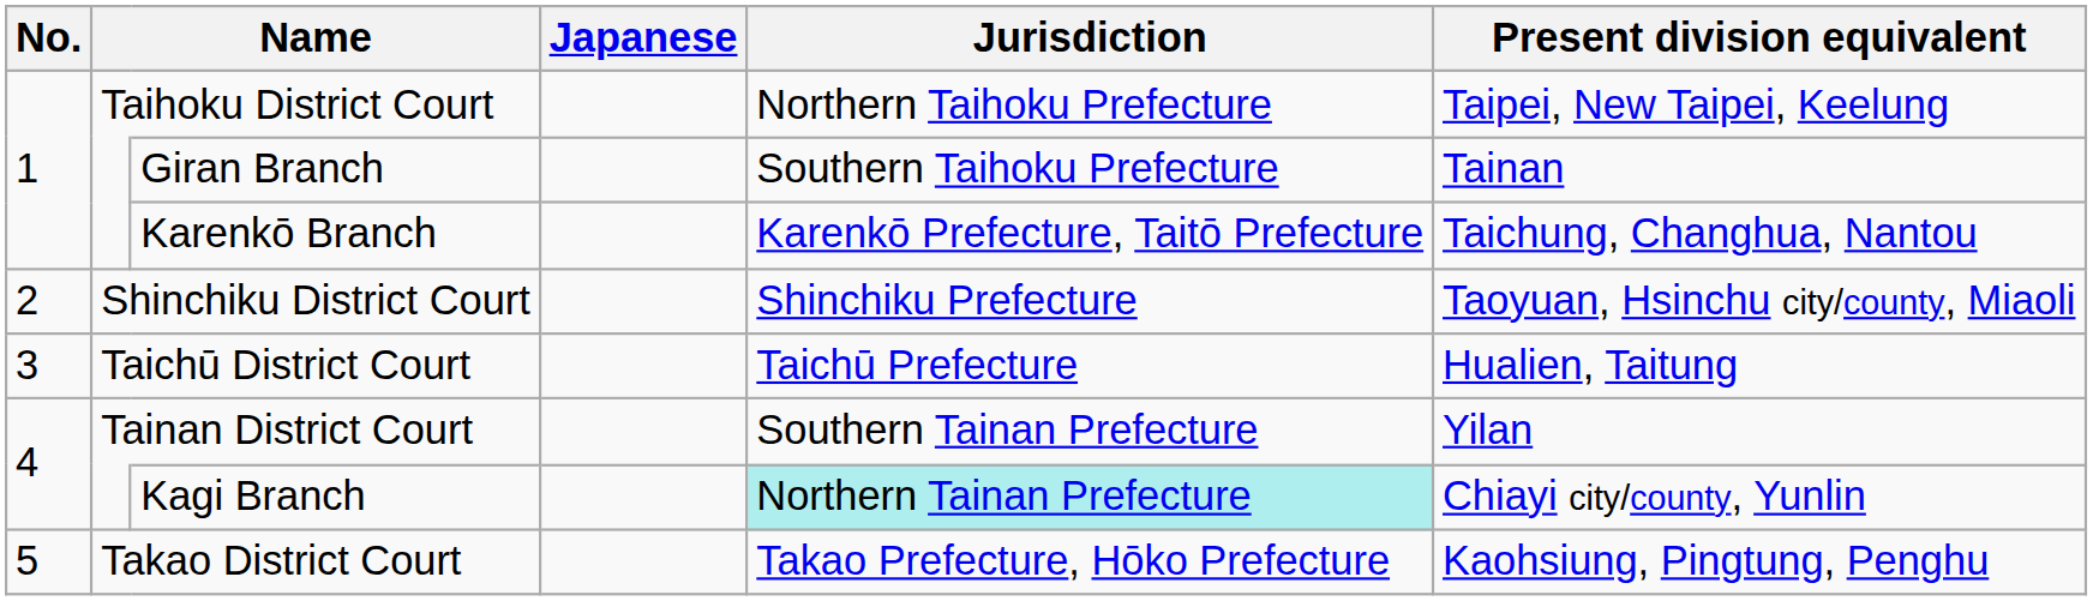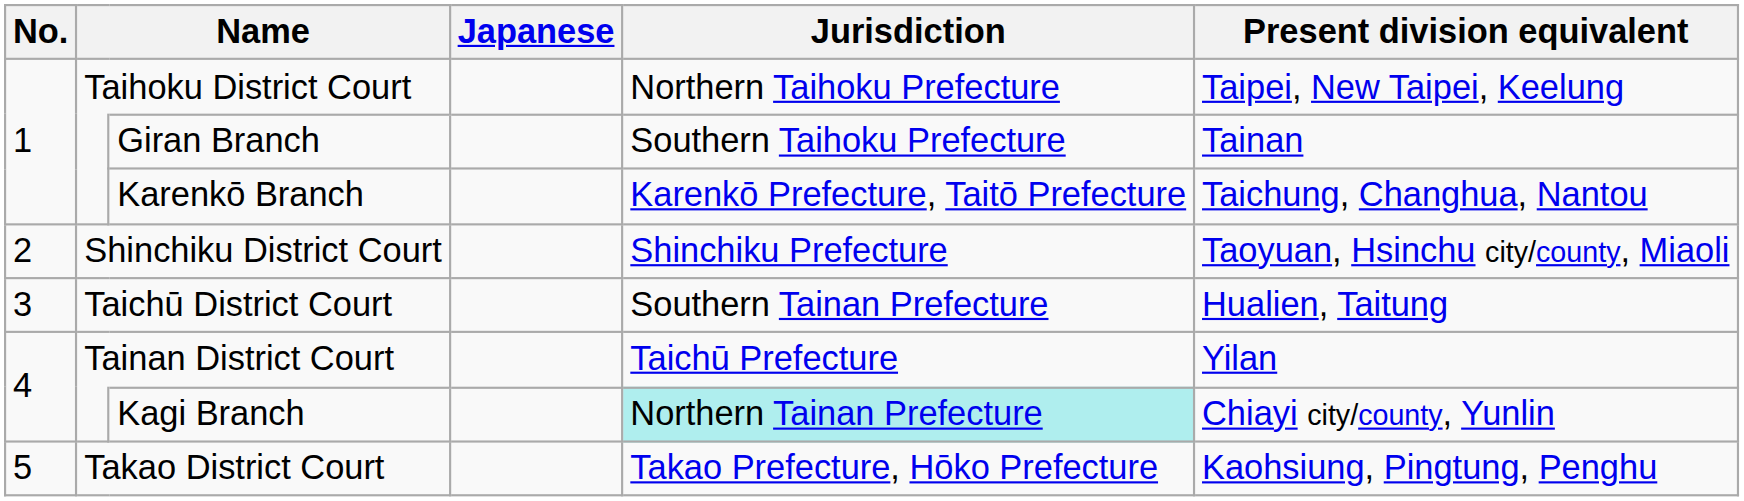 <table class=wikitable>
 <tr>
 <th>No.</th>
 <th colspan=2>Name</th>
 <th><a href='#'>Japanese</a></th>
 <th>Jurisdiction</th>
 <th>Present division equivalent</th>
 </tr>
 <tr>
 <td rowspan=3>1</td>
 <td colspan=2 style="border-bottom:none;">Taihoku District Court</td>
 <td></td>
 <td>Northern <a href='#'>Taihoku Prefecture</a></td>
 <td><a href='#'>Taipei</a>, <a href='#'>New Taipei</a>, <a href='#'>Keelung</a></td>
 </tr>
 <tr>
 <td rowspan=2 style="border-top:none;"> </td>
 <td>Giran Branch</td>
 <td></td>
 <td>Southern <a href='#'>Taihoku Prefecture</a></td>
 <td><a href='#'>Tainan</a></td>
 </tr>
 <tr>
 <td>Karenkō Branch</td>
 <td></td>
 <td><a href='#'>Karenkō Prefecture</a>, <a href='#'>Taitō Prefecture</a></td>
 <td><a href='#'>Taichung</a>, <a href='#'>Changhua</a>, <a href='#'>Nantou</a></td>
 </tr>
 <tr>
 <td>2</td>
 <td colspan=2>Shinchiku District Court</td>
 <td></td>
 <td><a href='#'>Shinchiku Prefecture</a></td>
 <td><a href='#'>Taoyuan</a>, <a href='#'>Hsinchu</a> <small>city/<a href='#'>county</a></small>, <a href='#'>Miaoli</a></td>
 </tr>
 <tr>
 <td>3</td>
 <td colspan=2>Taichū District Court</td>
 <td></td>
-<td><a href='#'>Taichū Prefecture</a></td>
+<td>Southern <a href='#'>Tainan Prefecture</a></td>
 <td><a href='#'>Hualien</a>, <a href='#'>Taitung</a></td>
 </tr>
 <tr>
 <td rowspan=2>4</td>
 <td colspan=2 style="border-bottom:none;">Tainan District Court</td>
 <td></td>
-<td>Southern <a href='#'>Tainan Prefecture</a></td>
+<td><a href='#'>Taichū Prefecture</a></td>
 <td><a href='#'>Yilan</a></td>
 </tr>
 <tr>
 <td style="border-top:none;"> </td>
 <td>Kagi Branch</td>
 <td></td>
 <td style="background: paleturquoise;">Northern <a href='#'>Tainan Prefecture</a></td>
 <td><a href='#'>Chiayi</a> <small>city/<a href='#'>county</a></small>, <a href='#'>Yunlin</a></td>
 </tr>
 <tr>
 <td>5</td>
 <td colspan=2>Takao District Court</td>
 <td></td>
 <td><a href='#'>Takao Prefecture</a>, <a href='#'>Hōko Prefecture</a></td>
 <td><a href='#'>Kaohsiung</a>, <a href='#'>Pingtung</a>, <a href='#'>Penghu</a></td>
 </tr>
 </table>
